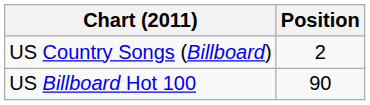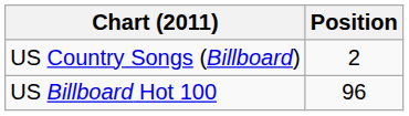 <table class="wikitable sortable">
 <tr>
 <th scope="col">Chart (2011)</th>
 <th scope="col">Position</th>
 </tr>
 <tr>
 <td>US <a href='#'>Country Songs</a> (<em><a href='#'>Billboard</a></em>)</td>
 <td align="center">2</td>
 </tr>
 <tr>
 <td>US <a href='#'><em>Billboard</em> Hot 100</a></td>
-<td align="center">90</td>
+<td align="center">96</td>
 </tr>
 </table>
